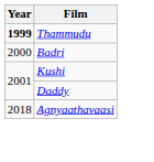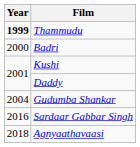 <table class="wikitable sortable">
 <tr>
 <th>Year</th>
 <th>Film</th>
 </tr>
 <tr>
 <td><strong>1999</strong></td>
 <td><em><a href='#'>Thammudu</a></em></td>
 </tr>
 <tr>
 <td>2000</td>
 <td><em><a href='#'>Badri</a></em></td>
 </tr>
 <tr>
 <td rowspan="2">2001</td>
 <td><em><a href='#'>Kushi</a></em></td>
 </tr>
 <tr>
 <td><em><a href='#'>Daddy</a></em></td>
 </tr>
 <tr>
+<td>2004</td>
+<td><em><a href='#'>Gudumba Shankar</a></em></td>
+</tr>
+<tr>
+<td>2016</td>
+<td><em><a href='#'>Sardaar Gabbar Singh</a></em></td>
+</tr>
+<tr>
 <td>2018</td>
 <td><em><a href='#'>Agnyaathavaasi</a></em></td>
 </tr>
 </table>
